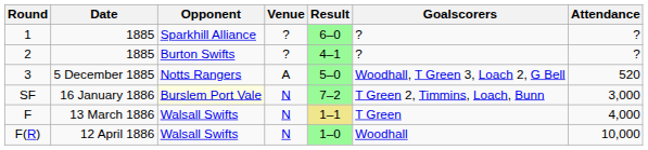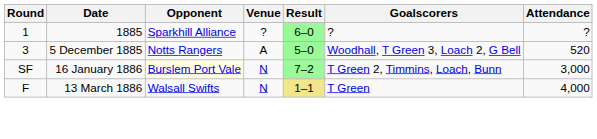 <table class="wikitable">
 <tr>
 <th>Round</th>
 <th>Date</th>
 <th>Opponent</th>
 <th>Venue</th>
 <th>Result</th>
 <th>Goalscorers</th>
 <th>Attendance</th>
 </tr>
 <tr>
 <td align="center">1</td>
 <td align="right">1885</td>
 <td><a href='#'>Sparkhill Alliance</a></td>
 <td align="center">?</td>
 <td align="center" bgcolor="PaleGreen">6–0</td>
-<td>?</td>
-<td align="right">?</td>
-</tr>
-<tr>
-<td align="center">2</td>
-<td align="right">1885</td>
-<td><a href='#'>Burton Swifts</a></td>
-<td align="center">?</td>
-<td align="center" bgcolor="PaleGreen">4–1</td>
 <td>?</td>
 <td align="right">?</td>
 </tr>
 <tr>
 <td align="center">3</td>
 <td align="right">5 December 1885</td>
 <td><a href='#'>Notts Rangers</a></td>
 <td align="center">A</td>
 <td align="center" bgcolor="PaleGreen">5–0</td>
 <td><a href='#'>Woodhall</a>, <a href='#'>T Green</a> 3, <a href='#'>Loach</a> 2, <a href='#'>G Bell</a></td>
 <td align="right">520</td>
 </tr>
 <tr>
 <td align="center">SF</td>
 <td align="right">16 January 1886</td>
 <td style="background: lightyellow;"><a href='#'>Burslem Port Vale</a></td>
 <td align="center"><a href='#'>N</a></td>
 <td align="center" bgcolor="PaleGreen">7–2</td>
 <td><a href='#'>T Green</a> 2, <a href='#'>Timmins</a>, <a href='#'>Loach</a>, <a href='#'>Bunn</a></td>
 <td align="right">3,000</td>
 </tr>
 <tr>
 <td align="center">F</td>
 <td align="right">13 March 1886</td>
 <td><a href='#'>Walsall Swifts</a></td>
 <td align="center"><a href='#'>N</a></td>
 <td align="center" bgcolor="Khaki">1–1</td>
 <td><a href='#'>T Green</a></td>
 <td align="right">4,000</td>
 </tr>
-<tr>
-<td align="center">F(<a href='#'>R</a>)</td>
-<td align="right">12 April 1886</td>
-<td><a href='#'>Walsall Swifts</a></td>
-<td align="center"><a href='#'>N</a></td>
-<td align="center" bgcolor="PaleGreen">1–0</td>
-<td><a href='#'>Woodhall</a></td>
-<td align="right">10,000</td>
-</tr>
 </table>
